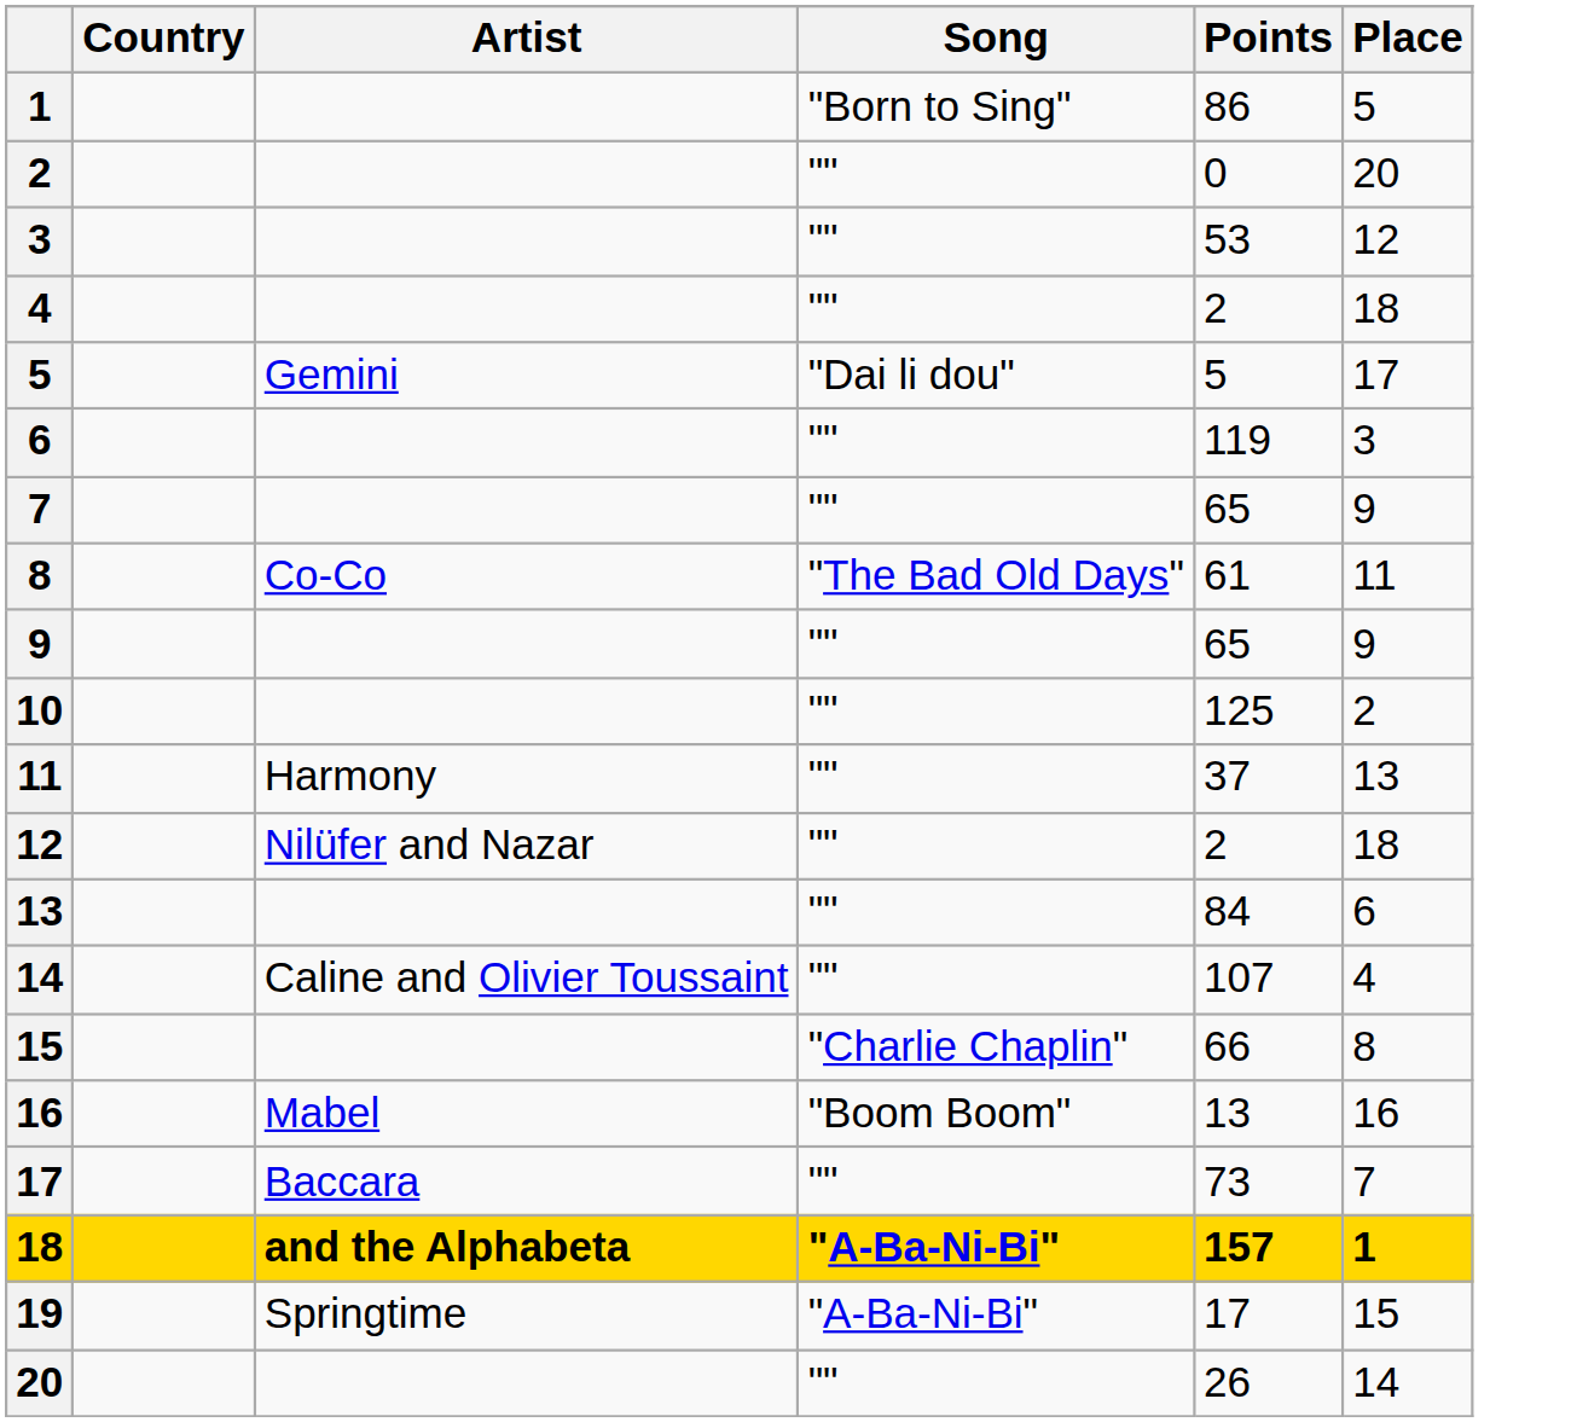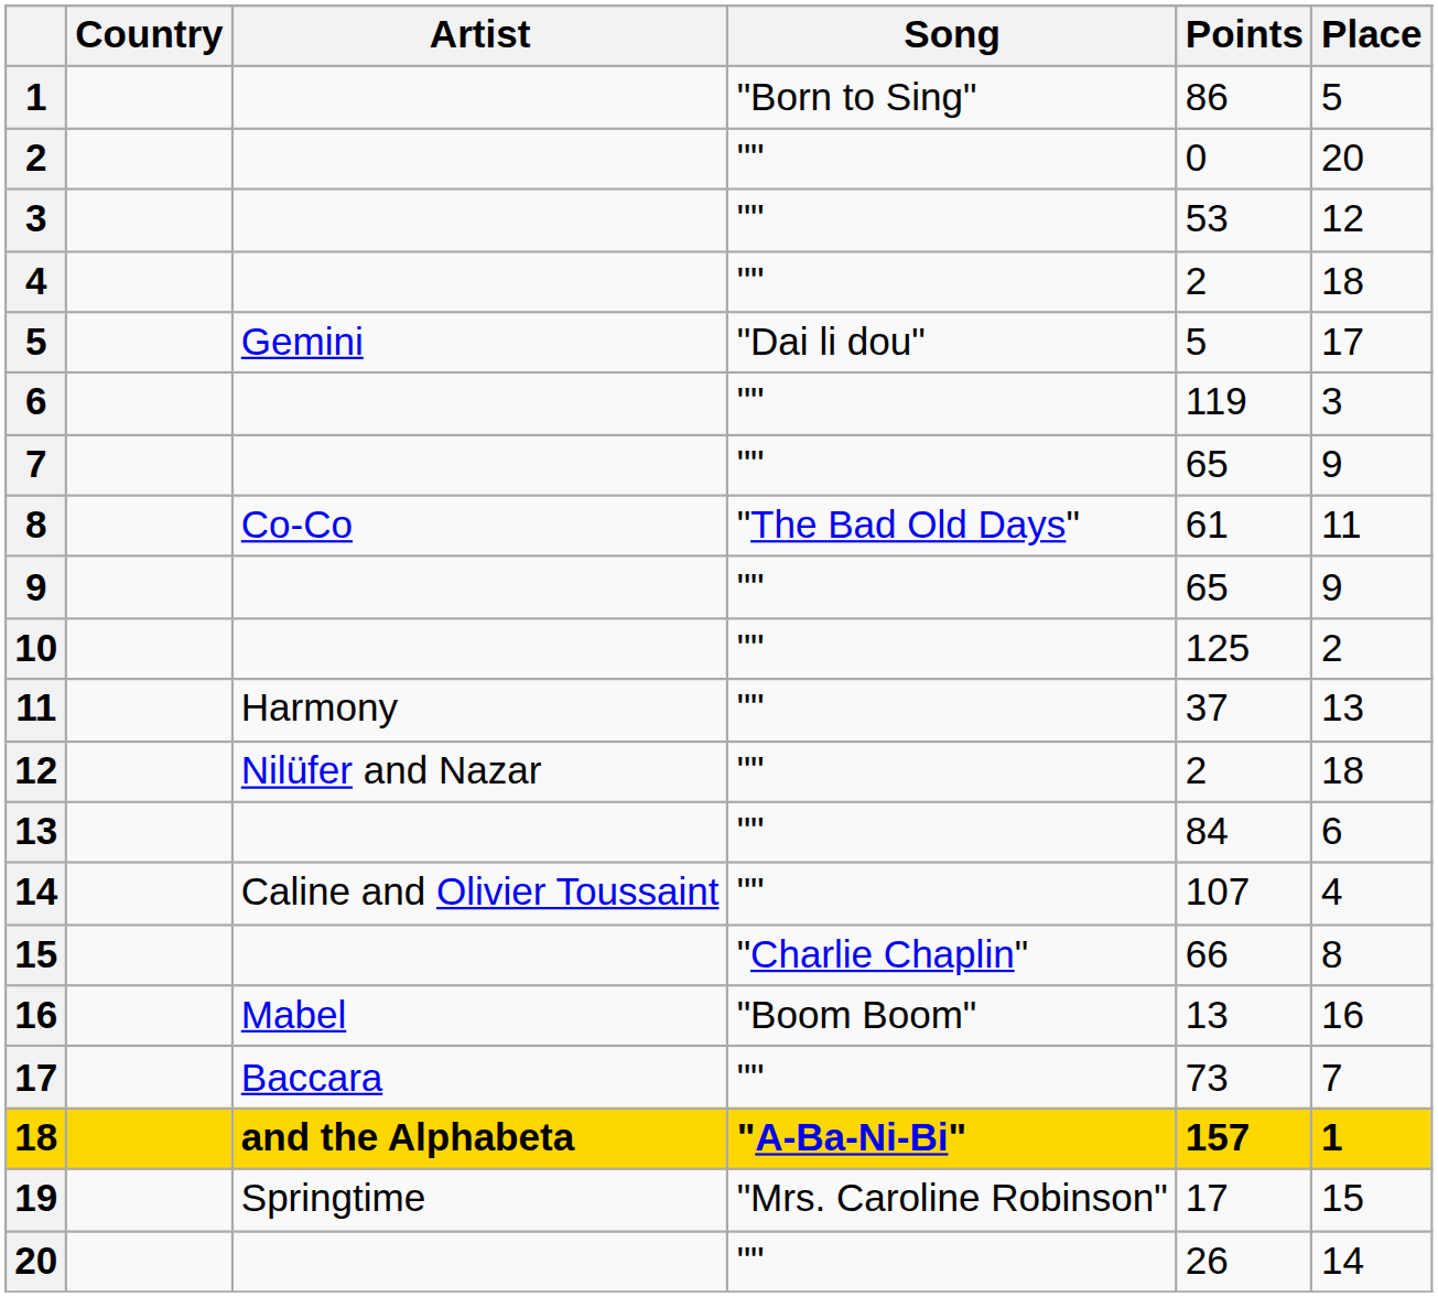 <table class="sortable wikitable plainrowheaders">
 <tr>
 </tr>
 <tr>
 <th scope="col"></th>
 <th scope="col">Country</th>
 <th scope="col">Artist</th>
 <th scope="col">Song</th>
 <th scope="col">Points</th>
 <th scope="col">Place</th>
 </tr>
 <tr>
 <th scope="row" style="text-align:center;">1</th>
 <td></td>
 <td></td>
 <td>"Born to Sing"</td>
 <td>86</td>
 <td>5</td>
 </tr>
 <tr>
 <th scope="row" style="text-align:center;">2</th>
 <td></td>
 <td></td>
 <td>""</td>
 <td>0</td>
 <td>20</td>
 </tr>
 <tr>
 <th scope="row" style="text-align:center;">3</th>
 <td></td>
 <td></td>
 <td>""</td>
 <td>53</td>
 <td>12</td>
 </tr>
 <tr>
 <th scope="row" style="text-align:center;">4</th>
 <td></td>
 <td></td>
 <td>""</td>
 <td>2</td>
 <td>18</td>
 </tr>
 <tr>
 <th scope="row" style="text-align:center;">5</th>
 <td></td>
 <td><a href='#'>Gemini</a></td>
 <td>"Dai li dou"</td>
 <td>5</td>
 <td>17</td>
 </tr>
 <tr>
 <th scope="row" style="text-align:center;">6</th>
 <td></td>
 <td></td>
 <td>""</td>
 <td>119</td>
 <td>3</td>
 </tr>
 <tr>
 <th scope="row" style="text-align:center;">7</th>
 <td></td>
 <td></td>
 <td>""</td>
 <td>65</td>
 <td>9</td>
 </tr>
 <tr>
 <th scope="row" style="text-align:center;">8</th>
 <td></td>
 <td><a href='#'>Co-Co</a></td>
 <td>"<a href='#'>The Bad Old Days</a>"</td>
 <td>61</td>
 <td>11</td>
 </tr>
 <tr>
 <th scope="row" style="text-align:center;">9</th>
 <td></td>
 <td></td>
 <td>""</td>
 <td>65</td>
 <td>9</td>
 </tr>
 <tr>
 <th scope="row" style="text-align:center;">10</th>
 <td></td>
 <td></td>
 <td>""</td>
 <td>125</td>
 <td>2</td>
 </tr>
 <tr>
 <th scope="row" style="text-align:center;">11</th>
 <td></td>
 <td>Harmony</td>
 <td><span>"</span>"</td>
 <td>37</td>
 <td>13</td>
 </tr>
 <tr>
 <th scope="row" style="text-align:center;">12</th>
 <td></td>
 <td><a href='#'>Nilüfer</a> and Nazar</td>
 <td>""</td>
 <td>2</td>
 <td>18</td>
 </tr>
 <tr>
 <th scope="row" style="text-align:center;">13</th>
 <td></td>
 <td></td>
 <td>""</td>
 <td>84</td>
 <td>6</td>
 </tr>
 <tr>
 <th scope="row" style="text-align:center;">14</th>
 <td></td>
 <td>Caline and <a href='#'>Olivier Toussaint</a></td>
 <td>""</td>
 <td>107</td>
 <td>4</td>
 </tr>
 <tr>
 <th scope="row" style="text-align:center;">15</th>
 <td></td>
 <td></td>
 <td>"<a href='#'>Charlie Chaplin</a>"</td>
 <td>66</td>
 <td>8</td>
 </tr>
 <tr>
 <th scope="row" style="text-align:center;">16</th>
 <td></td>
 <td><a href='#'>Mabel</a></td>
 <td>"Boom Boom"</td>
 <td>13</td>
 <td>16</td>
 </tr>
 <tr>
 <th scope="row" style="text-align:center;">17</th>
 <td></td>
 <td><a href='#'>Baccara</a></td>
 <td>""</td>
 <td>73</td>
 <td>7</td>
 </tr>
 <tr style="font-weight:bold; background:gold;">
 <th scope="row" style="text-align:center; font-weight:bold; background:gold;">18</th>
 <td></td>
 <td> and the Alphabeta</td>
 <td>"<a href='#'>A-Ba-Ni-Bi</a>"</td>
 <td>157</td>
 <td>1</td>
 </tr>
 <tr>
 <th scope="row" style="text-align:center;">19</th>
 <td></td>
 <td>Springtime</td>
-<td>"<a href='#'>A-Ba-Ni-Bi</a>"</td>
+<td>"Mrs. Caroline Robinson"</td>
 <td>17</td>
 <td>15</td>
 </tr>
 <tr>
 <th scope="row" style="text-align:center;">20</th>
 <td></td>
 <td></td>
 <td>""</td>
 <td>26</td>
 <td>14</td>
 </tr>
 </table>
